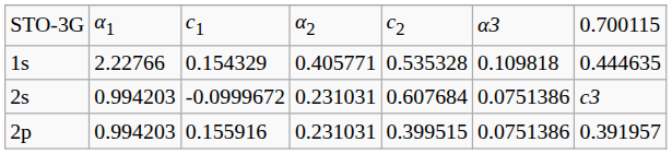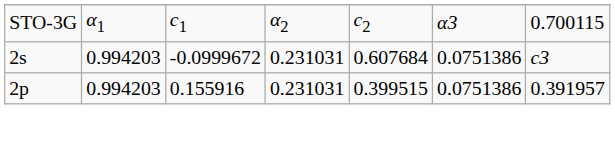 <table class="wikitable">
 <tr>
 </tr>
 <tr>
 <td>STO-3G</td>
 <td><em>α</em><sub>1</sub></td>
 <td><em>c</em><sub>1</sub></td>
 <td><em>α</em><sub>2</sub></td>
 <td><em>c</em><sub>2</sub></td>
 <td><em>α3</em></td>
 <td>0.700115</td>
-</tr>
-<tr>
-<td>1s</td>
-<td>2.22766</td>
-<td>0.154329</td>
-<td>0.405771</td>
-<td>0.535328</td>
-<td>0.109818</td>
-<td>0.444635</td>
 </tr>
 <tr>
 <td>2s</td>
 <td>0.994203</td>
 <td>-0.0999672</td>
 <td>0.231031</td>
 <td>0.607684</td>
 <td>0.0751386</td>
 <td><em>c3</em></td>
 </tr>
 <tr>
 <td>2p</td>
 <td>0.994203</td>
 <td>0.155916</td>
 <td>0.231031</td>
 <td>0.399515</td>
 <td>0.0751386</td>
 <td>0.391957</td>
 </tr>
 </table>
